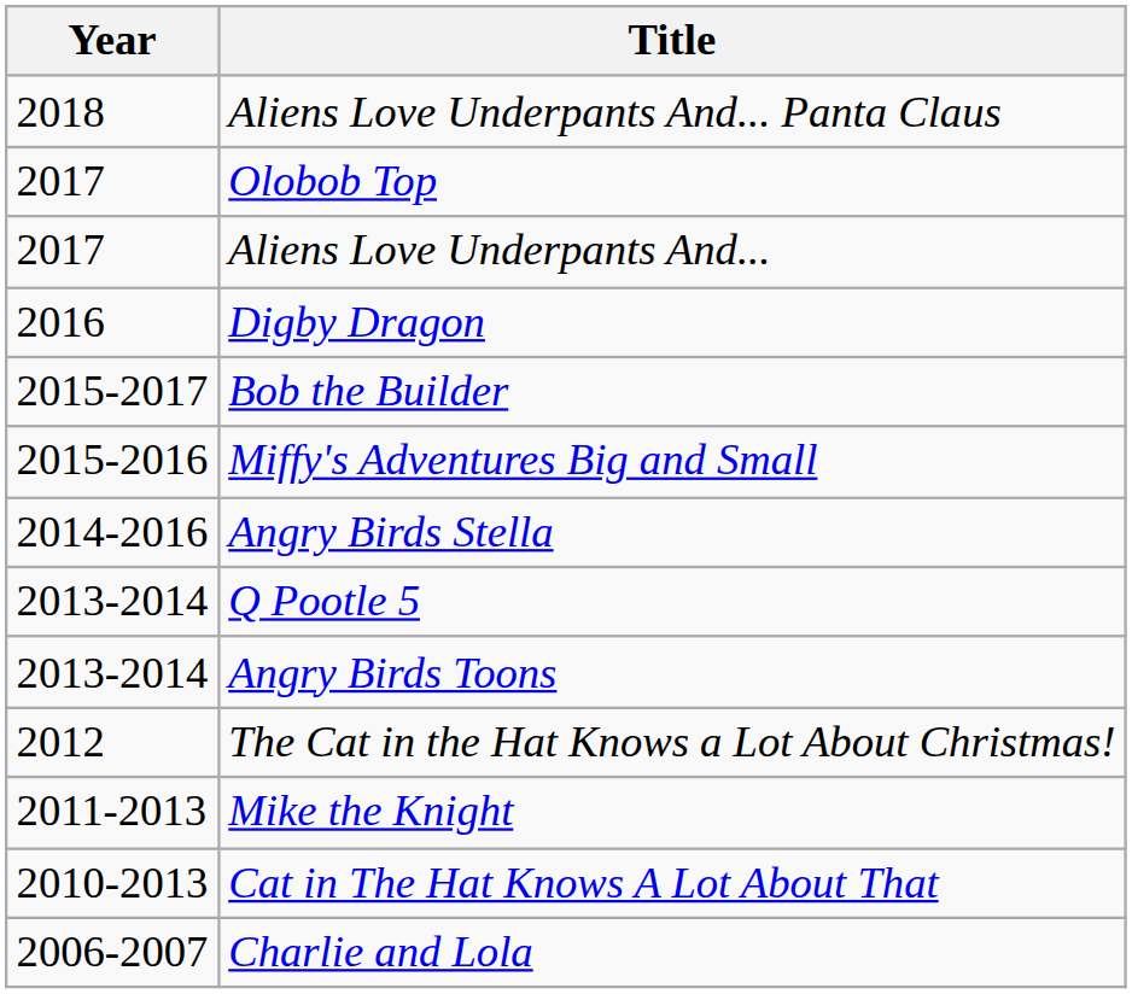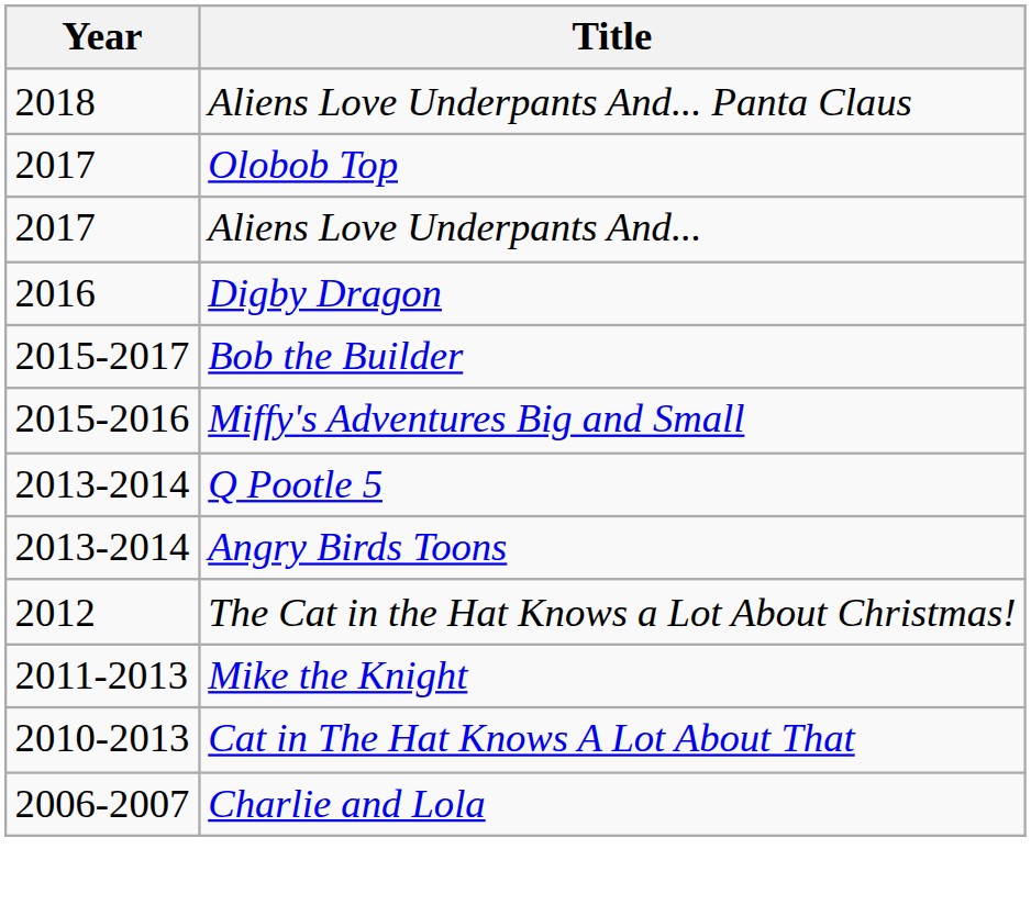 <table class="wikitable">
 <tr>
 <th>Year</th>
 <th>Title</th>
 </tr>
 <tr>
 <td>2018</td>
 <td><em>Aliens Love Underpants And... Panta Claus</em></td>
 </tr>
 <tr>
 <td>2017</td>
 <td><em><a href='#'>Olobob Top</a></em></td>
 </tr>
 <tr>
 <td>2017</td>
 <td><em>Aliens Love Underpants And...</em></td>
 </tr>
 <tr>
 <td>2016</td>
 <td><em><a href='#'>Digby Dragon</a></em></td>
 </tr>
 <tr>
 <td>2015-2017</td>
 <td><em><a href='#'>Bob the Builder</a></em></td>
 </tr>
 <tr>
 <td>2015-2016</td>
 <td><em><a href='#'>Miffy's Adventures Big and Small</a></em></td>
 </tr>
 <tr>
-<td>2014-2016</td>
-<td><em><a href='#'>Angry Birds Stella</a></em></td>
-</tr>
-<tr>
 <td>2013-2014</td>
 <td><em><a href='#'>Q Pootle 5</a></em></td>
 </tr>
 <tr>
 <td>2013-2014</td>
 <td><em><a href='#'>Angry Birds Toons</a></em></td>
 </tr>
 <tr>
 <td>2012</td>
 <td><em>The Cat in the Hat Knows a Lot About Christmas!</em></td>
 </tr>
 <tr>
 <td>2011-2013</td>
 <td><em><a href='#'>Mike the Knight</a></em></td>
 </tr>
 <tr>
 <td>2010-2013</td>
 <td><em><a href='#'>Cat in The Hat Knows A Lot About That</a></em></td>
 </tr>
 <tr>
 <td>2006-2007</td>
 <td><em><a href='#'>Charlie and Lola</a></em></td>
 </tr>
 </table>
